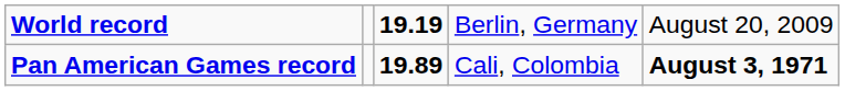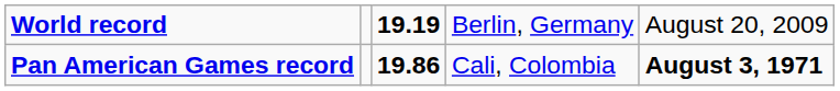 <table class="wikitable">
 <tr>
 <td><strong><a href='#'>World record</a></strong></td>
 <td></td>
 <td><strong>19.19</strong></td>
 <td><a href='#'>Berlin</a>, <a href='#'>Germany</a></td>
 <td>August 20, 2009</td>
 </tr>
 <tr>
 <td><strong><a href='#'>Pan American Games record</a></strong></td>
 <td></td>
-<td><strong>19.89</strong></td>
+<td><strong>19.86</strong></td>
 <td><a href='#'>Cali</a>, <a href='#'>Colombia</a></td>
 <td><strong>August 3, 1971</strong></td>
 </tr>
 </table>
